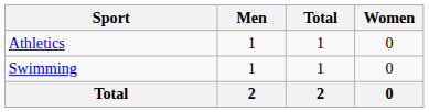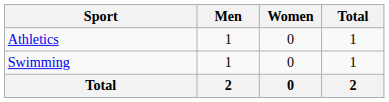 <table class="wikitable" style="text-align:center; font-size: 95%">
 <tr>
 <th width=200>Sport</th>
 <th width=60>Men</th>
+<th width=60>Women</th>
 <th width=60>Total</th>
-<th width=60>Women</th>
 </tr>
 <tr>
 <td align=left><a href='#'>Athletics</a></td>
 <td>1</td>
+<td>0</td>
 <td>1</td>
-<td>0</td>
 </tr>
 <tr>
 <td align=left><a href='#'>Swimming</a></td>
 <td>1</td>
+<td>0</td>
 <td>1</td>
-<td>0</td>
 </tr>
 <tr>
 <th>Total</th>
 <th>2</th>
+<th>0</th>
 <th>2</th>
-<th>0</th>
 </tr>
 </table>
